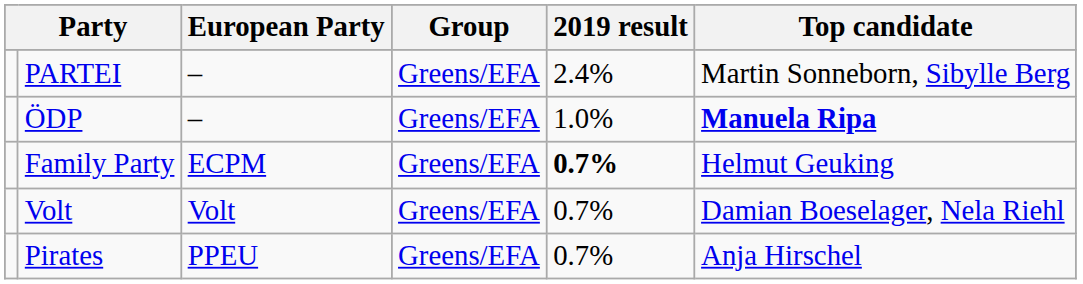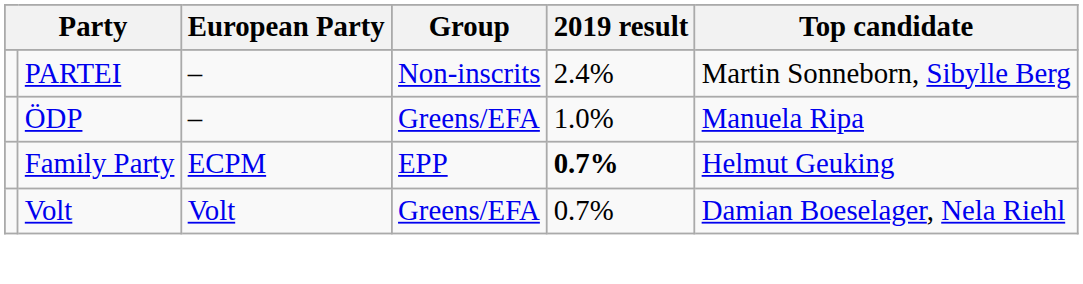 <table class="wikitable">
 <tr>
 <th Colspan=2>Party</th>
 <th>European Party</th>
 <th>Group</th>
 <th>2019 result</th>
 <th>Top candidate</th>
 </tr>
 <tr>
 <td bgcolor= ></td>
 <td><a href='#'>PARTEI</a></td>
 <td>–</td>
-<td><a href='#'>Greens/EFA</a></td>
+<td><a href='#'>Non-inscrits</a></td>
 <td>2.4%</td>
 <td>Martin Sonneborn, <a href='#'>Sibylle Berg</a></td>
 </tr>
 <tr>
 <td bgcolor= ></td>
 <td><a href='#'>ÖDP</a></td>
 <td>–</td>
 <td><a href='#'>Greens/EFA</a></td>
 <td>1.0%</td>
-<td><strong><a href='#'>Manuela Ripa</a></strong></td>
+<td><a href='#'>Manuela Ripa</a></td>
 </tr>
 <tr>
 <td bgcolor= ></td>
 <td><a href='#'>Family Party</a></td>
 <td><a href='#'>ECPM</a></td>
-<td><a href='#'>Greens/EFA</a></td>
+<td><a href='#'>EPP</a></td>
 <td><strong>0.7%</strong></td>
 <td><a href='#'>Helmut Geuking</a></td>
 </tr>
 <tr>
 <td bgcolor= ></td>
 <td><a href='#'>Volt</a></td>
 <td><a href='#'>Volt</a></td>
 <td><a href='#'>Greens/EFA</a></td>
 <td>0.7%</td>
 <td><a href='#'>Damian Boeselager</a>, <a href='#'>Nela Riehl</a></td>
 </tr>
-<tr>
-<td bgcolor= ></td>
-<td><a href='#'>Pirates</a></td>
-<td><a href='#'>PPEU</a></td>
-<td><a href='#'>Greens/EFA</a></td>
-<td>0.7%</td>
-<td><a href='#'>Anja Hirschel</a></td>
-</tr>
 </table>
